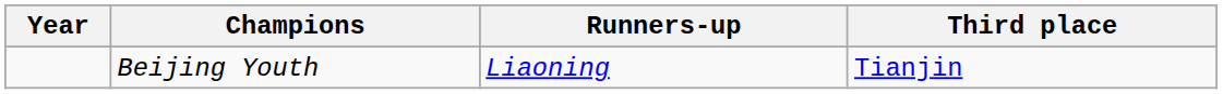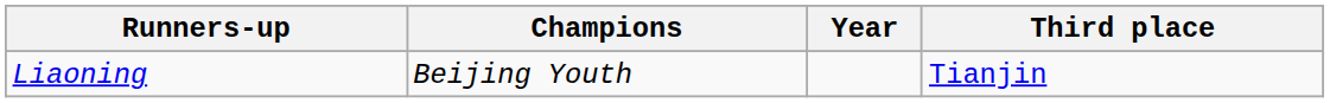 <table class="wikitable">
 <tr>
+<th style="width:20%;">Runners-up</th>
+<th style="width:20%;">Champions</th>
 <th style="width:5%;">Year</th>
-<th style="width:20%;">Champions</th>
-<th style="width:20%;">Runners-up</th>
 <th style="width:20%;">Third place</th>
 </tr>
 <tr>
+<td><em><a href='#'>Liaoning</a></em></td>
+<td><em>Beijing Youth</em></td>
 <td></td>
-<td><em>Beijing Youth</em></td>
-<td><em><a href='#'>Liaoning</a></em></td>
 <td><a href='#'>Tianjin</a></td>
 </tr>
 </table>
